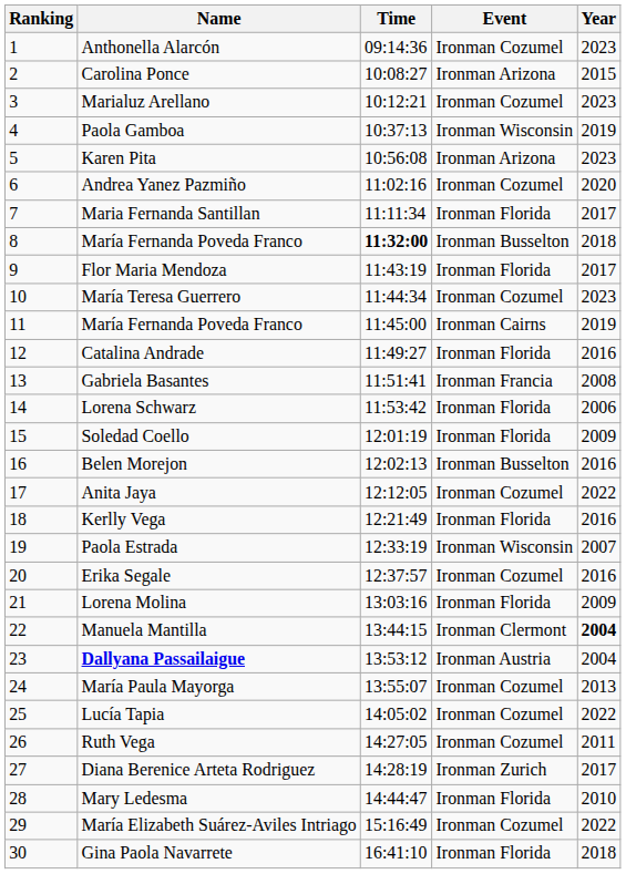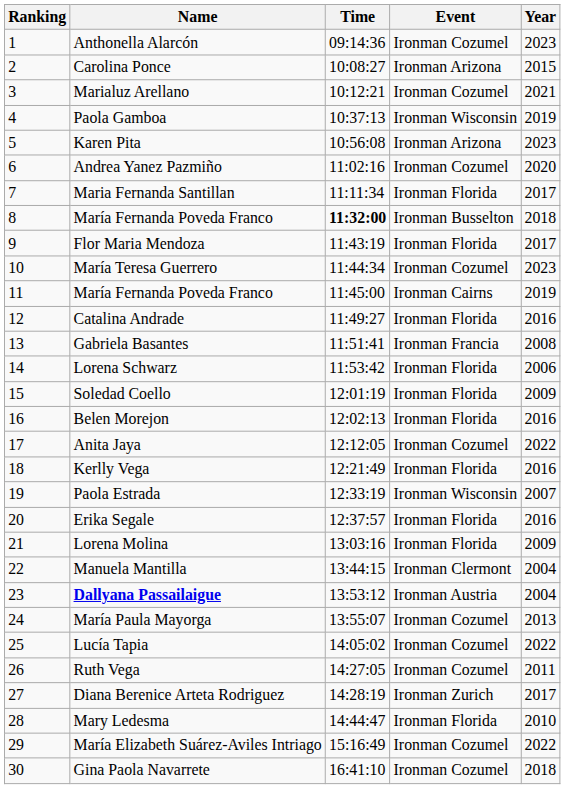 <table class="wikitable sortable">
 <tr>
 <th>Ranking</th>
 <th>Name</th>
 <th>Time</th>
 <th>Event</th>
 <th>Year</th>
 </tr>
 <tr>
 <td>1</td>
 <td>Anthonella Alarcón</td>
 <td>09:14:36</td>
 <td>Ironman Cozumel</td>
 <td>2023</td>
 </tr>
 <tr>
 <td>2</td>
 <td>Carolina Ponce</td>
 <td>10:08:27</td>
 <td>Ironman Arizona</td>
 <td>2015</td>
 </tr>
 <tr>
 <td>3</td>
 <td>Marialuz Arellano</td>
 <td>10:12:21</td>
 <td>Ironman Cozumel</td>
-<td>2023</td>
+<td>2021</td>
 </tr>
 <tr>
 <td>4</td>
 <td>Paola Gamboa</td>
 <td>10:37:13</td>
 <td>Ironman Wisconsin</td>
 <td>2019</td>
 </tr>
 <tr>
 <td>5</td>
 <td>Karen Pita</td>
 <td>10:56:08</td>
 <td>Ironman Arizona</td>
 <td>2023</td>
 </tr>
 <tr>
 <td>6</td>
 <td>Andrea Yanez Pazmiño</td>
 <td>11:02:16</td>
 <td>Ironman Cozumel</td>
 <td>2020</td>
 </tr>
 <tr>
 <td>7</td>
 <td>Maria Fernanda Santillan</td>
 <td>11:11:34</td>
 <td>Ironman Florida</td>
 <td>2017</td>
 </tr>
 <tr>
 <td>8</td>
 <td>María Fernanda Poveda Franco</td>
 <td><strong>11:32:00</strong></td>
 <td>Ironman Busselton</td>
 <td>2018</td>
 </tr>
 <tr>
 <td>9</td>
 <td>Flor Maria Mendoza</td>
 <td>11:43:19</td>
 <td>Ironman Florida</td>
 <td>2017</td>
 </tr>
 <tr>
 <td>10</td>
 <td>María Teresa Guerrero</td>
 <td>11:44:34</td>
 <td>Ironman Cozumel</td>
 <td>2023</td>
 </tr>
 <tr>
 <td>11</td>
 <td>María Fernanda Poveda Franco</td>
 <td>11:45:00</td>
 <td>Ironman Cairns</td>
 <td>2019</td>
 </tr>
 <tr>
 <td>12</td>
 <td>Catalina Andrade</td>
 <td>11:49:27</td>
 <td>Ironman Florida</td>
 <td>2016</td>
 </tr>
 <tr>
 <td>13</td>
 <td>Gabriela Basantes</td>
 <td>11:51:41</td>
 <td>Ironman Francia</td>
 <td>2008</td>
 </tr>
 <tr>
 <td>14</td>
 <td>Lorena Schwarz</td>
 <td>11:53:42</td>
 <td>Ironman Florida</td>
 <td>2006</td>
 </tr>
 <tr>
 <td>15</td>
 <td>Soledad Coello</td>
 <td>12:01:19</td>
 <td>Ironman Florida</td>
 <td>2009</td>
 </tr>
 <tr>
 <td>16</td>
 <td>Belen Morejon</td>
 <td>12:02:13</td>
-<td>Ironman Busselton</td>
+<td>Ironman Florida</td>
 <td>2016</td>
 </tr>
 <tr>
 <td>17</td>
 <td>Anita Jaya</td>
 <td>12:12:05</td>
 <td>Ironman Cozumel</td>
 <td>2022</td>
 </tr>
 <tr>
 <td>18</td>
 <td>Kerlly Vega</td>
 <td>12:21:49</td>
 <td>Ironman Florida</td>
 <td>2016</td>
 </tr>
 <tr>
 <td>19</td>
 <td>Paola Estrada</td>
 <td>12:33:19</td>
 <td>Ironman Wisconsin</td>
 <td>2007</td>
 </tr>
 <tr>
 <td>20</td>
 <td>Erika Segale</td>
 <td>12:37:57</td>
-<td>Ironman Cozumel</td>
+<td>Ironman Florida</td>
 <td>2016</td>
 </tr>
 <tr>
 <td>21</td>
 <td>Lorena Molina</td>
 <td>13:03:16</td>
 <td>Ironman Florida</td>
 <td>2009</td>
 </tr>
 <tr>
 <td>22</td>
 <td>Manuela Mantilla</td>
 <td>13:44:15</td>
 <td>Ironman Clermont</td>
-<td><strong>2004</strong></td>
+<td>2004</td>
 </tr>
 <tr>
 <td>23</td>
 <td><strong><a href='#'>Dallyana Passailaigue</a></strong></td>
 <td>13:53:12</td>
 <td>Ironman Austria</td>
 <td>2004</td>
 </tr>
 <tr>
 <td>24</td>
 <td>María Paula Mayorga</td>
 <td>13:55:07</td>
 <td>Ironman Cozumel</td>
 <td>2013</td>
 </tr>
 <tr>
 <td>25</td>
 <td>Lucía Tapia</td>
 <td>14:05:02</td>
 <td>Ironman Cozumel</td>
 <td>2022</td>
 </tr>
 <tr>
 <td>26</td>
 <td>Ruth Vega</td>
 <td>14:27:05</td>
 <td>Ironman Cozumel</td>
 <td>2011</td>
 </tr>
 <tr>
 <td>27</td>
 <td>Diana Berenice Arteta Rodriguez</td>
 <td>14:28:19</td>
 <td>Ironman Zurich</td>
 <td>2017</td>
 </tr>
 <tr>
 <td>28</td>
 <td>Mary Ledesma</td>
 <td>14:44:47</td>
 <td>Ironman Florida</td>
 <td>2010</td>
 </tr>
 <tr>
 <td>29</td>
 <td>María Elizabeth Suárez-Aviles Intriago</td>
 <td>15:16:49</td>
 <td>Ironman Cozumel</td>
 <td>2022</td>
 </tr>
 <tr>
 <td>30</td>
 <td>Gina Paola Navarrete</td>
 <td>16:41:10</td>
-<td>Ironman Florida</td>
+<td>Ironman Cozumel</td>
 <td>2018</td>
 </tr>
 </table>
